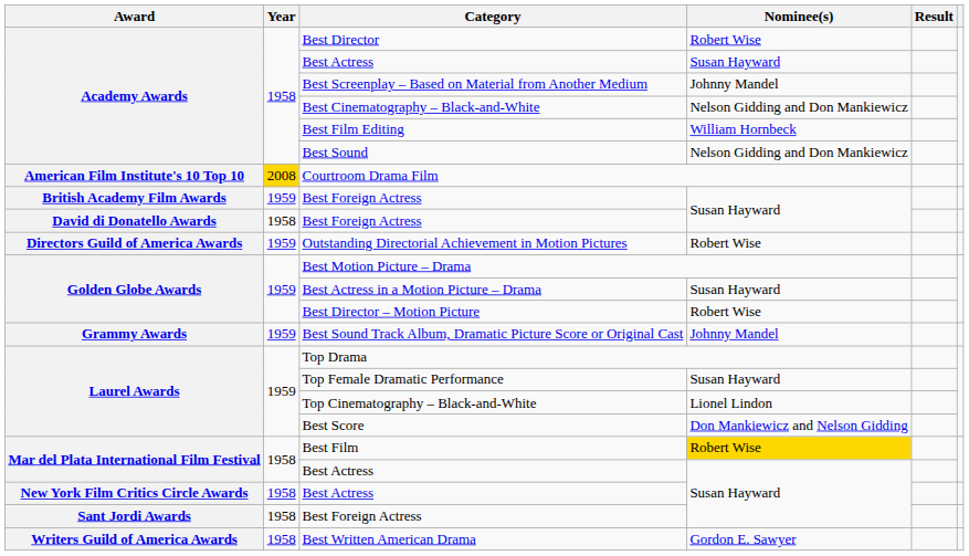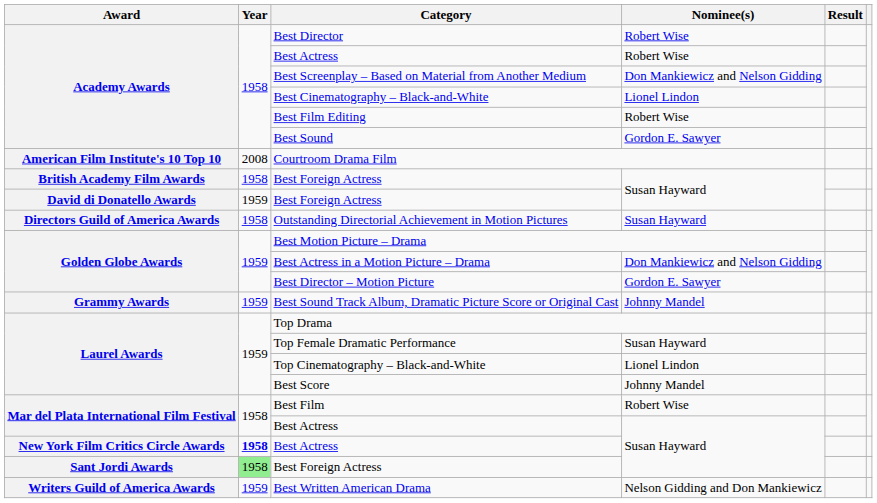 <table class="wikitable plainrowheaders">
 <tr>
 <th>Award</th>
 <th>Year</th>
 <th>Category</th>
 <th>Nominee(s)</th>
 <th>Result</th>
 <th></th>
 </tr>
 <tr>
 <th scope="row" rowspan="6" style="text-align:center;"><a href='#'>Academy Awards</a></th>
 <td rowspan="6"><a href='#'>1958</a></td>
 <td><a href='#'>Best Director</a></td>
 <td><a href='#'>Robert Wise</a></td>
 <td></td>
 <td style="text-align:center;" rowspan="6"></td>
 </tr>
 <tr>
 <td><a href='#'>Best Actress</a></td>
-<td><a href='#'>Susan Hayward</a></td>
+<td>Robert Wise</td>
 <td></td>
 </tr>
 <tr>
 <td><a href='#'>Best Screenplay – Based on Material from Another Medium</a></td>
-<td>Johnny Mandel</td>
+<td><a href='#'>Don Mankiewicz</a> and <a href='#'>Nelson Gidding</a></td>
 <td></td>
 </tr>
 <tr>
 <td><a href='#'>Best Cinematography – Black-and-White</a></td>
-<td>Nelson Gidding and Don Mankiewicz</td>
+<td><a href='#'>Lionel Lindon</a></td>
 <td></td>
 </tr>
 <tr>
 <td><a href='#'>Best Film Editing</a></td>
-<td><a href='#'>William Hornbeck</a></td>
+<td>Robert Wise</td>
 <td></td>
 </tr>
 <tr>
 <td><a href='#'>Best Sound</a></td>
-<td>Nelson Gidding and Don Mankiewicz</td>
+<td><a href='#'>Gordon E. Sawyer</a></td>
 <td></td>
 </tr>
 <tr>
 <th scope="row" style="text-align:center;"><a href='#'>American Film Institute's 10 Top 10</a></th>
-<td style="background: gold;">2008</td>
+<td>2008</td>
 <td colspan="2"><a href='#'>Courtroom Drama Film</a></td>
 <td></td>
 <td style="text-align:center;"></td>
 </tr>
 <tr>
 <th scope="row" style="text-align:center;"><a href='#'>British Academy Film Awards</a></th>
-<td><a href='#'>1959</a></td>
+<td><a href='#'>1958</a></td>
 <td><a href='#'>Best Foreign Actress</a></td>
 <td rowspan="2">Susan Hayward</td>
 <td></td>
 <td style="text-align:center;"></td>
 </tr>
 <tr>
 <th scope="row" style="text-align:center;"><a href='#'>David di Donatello Awards</a></th>
-<td>1958</td>
+<td>1959</td>
 <td><a href='#'>Best Foreign Actress</a></td>
 <td></td>
 <td style="text-align:center;"></td>
 </tr>
 <tr>
 <th scope="row" style="text-align:center;"><a href='#'>Directors Guild of America Awards</a></th>
-<td><a href='#'>1959</a></td>
+<td><a href='#'>1958</a></td>
 <td><a href='#'>Outstanding Directorial Achievement in Motion Pictures</a></td>
-<td>Robert Wise</td>
+<td><a href='#'>Susan Hayward</a></td>
 <td></td>
 <td style="text-align:center;"></td>
 </tr>
 <tr>
 <th scope="row" rowspan="3" style="text-align:center;"><a href='#'>Golden Globe Awards</a></th>
 <td rowspan="3"><a href='#'>1959</a></td>
 <td colspan="2"><a href='#'>Best Motion Picture – Drama</a></td>
 <td></td>
 <td rowspan="3" style="text-align:center;"></td>
 </tr>
 <tr>
 <td><a href='#'>Best Actress in a Motion Picture – Drama</a></td>
-<td>Susan Hayward</td>
+<td><a href='#'>Don Mankiewicz</a> and <a href='#'>Nelson Gidding</a></td>
 <td></td>
 </tr>
 <tr>
 <td><a href='#'>Best Director – Motion Picture</a></td>
-<td>Robert Wise</td>
+<td><a href='#'>Gordon E. Sawyer</a></td>
 <td></td>
 </tr>
 <tr>
 <th scope="row" style="text-align:center;"><a href='#'>Grammy Awards</a></th>
 <td><a href='#'>1959</a></td>
 <td><a href='#'>Best Sound Track Album, Dramatic Picture Score or Original Cast</a></td>
 <td><a href='#'>Johnny Mandel</a></td>
 <td></td>
 <td style="text-align:center;"></td>
 </tr>
 <tr>
 <th scope="row" rowspan="4" style="text-align:center;"><a href='#'>Laurel Awards</a></th>
 <td rowspan="4">1959</td>
 <td colspan="2">Top Drama</td>
 <td></td>
 <td style="text-align:center;" rowspan="4"></td>
 </tr>
 <tr>
 <td>Top Female Dramatic Performance</td>
 <td>Susan Hayward</td>
 <td></td>
 </tr>
 <tr>
 <td>Top Cinematography – Black-and-White</td>
 <td>Lionel Lindon</td>
 <td></td>
 </tr>
 <tr>
 <td>Best Score</td>
-<td><a href='#'>Don Mankiewicz</a> and <a href='#'>Nelson Gidding</a></td>
+<td>Johnny Mandel</td>
 <td></td>
 </tr>
 <tr>
 <th scope="row" rowspan="2" style="text-align:center;"><a href='#'>Mar del Plata International Film Festival</a></th>
 <td rowspan="2">1958</td>
 <td>Best Film</td>
-<td style="background: gold;">Robert Wise</td>
+<td>Robert Wise</td>
 <td></td>
 <td style="text-align:center;" rowspan="2"></td>
 </tr>
 <tr>
 <td>Best Actress</td>
 <td rowspan="3">Susan Hayward</td>
 <td></td>
 </tr>
 <tr>
 <th scope="row" style="text-align:center;"><a href='#'>New York Film Critics Circle Awards</a></th>
-<td><a href='#'>1958</a></td>
+<td><strong><a href='#'>1958</a></strong></td>
 <td><a href='#'>Best Actress</a></td>
 <td></td>
 <td style="text-align:center;"></td>
 </tr>
 <tr>
 <th scope="row" style="text-align:center;"><a href='#'>Sant Jordi Awards</a></th>
-<td>1958</td>
+<td style="background: lightgreen;">1958</td>
 <td>Best Foreign Actress</td>
 <td></td>
 <td style="text-align:center;"></td>
 </tr>
 <tr>
 <th scope="row" style="text-align:center;"><a href='#'>Writers Guild of America Awards</a></th>
-<td><a href='#'>1958</a></td>
+<td><a href='#'>1959</a></td>
 <td><a href='#'>Best Written American Drama</a></td>
-<td><a href='#'>Gordon E. Sawyer</a></td>
+<td>Nelson Gidding and Don Mankiewicz</td>
 <td></td>
 <td style="text-align:center;"></td>
 </tr>
 </table>
